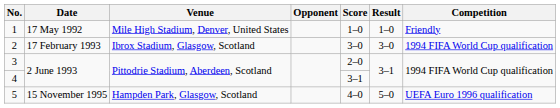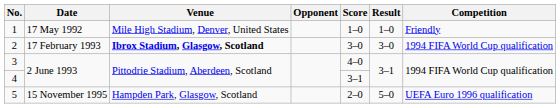 <table class="wikitable sortable">
 <tr>
 <th scope="col">No.</th>
 <th scope="col">Date</th>
 <th scope="col">Venue</th>
 <th scope="col">Opponent</th>
 <th scope="col">Score</th>
 <th scope="col">Result</th>
 <th scope="col">Competition</th>
 </tr>
 <tr>
 <td style="text-align:center">1</td>
 <td>17 May 1992</td>
 <td><a href='#'>Mile High Stadium</a>, <a href='#'>Denver</a>, United States</td>
 <td></td>
 <td style="text-align:center">1–0</td>
 <td style="text-align:center">1–0</td>
 <td><a href='#'>Friendly</a></td>
 </tr>
 <tr>
 <td style="text-align:center">2</td>
 <td>17 February 1993</td>
-<td><a href='#'>Ibrox Stadium</a>, <a href='#'>Glasgow</a>, Scotland</td>
+<td><strong><a href='#'>Ibrox Stadium</a>, <a href='#'>Glasgow</a>, Scotland</strong></td>
 <td></td>
 <td style="text-align:center">3–0</td>
 <td style="text-align:center">3–0</td>
 <td><a href='#'>1994 FIFA World Cup qualification</a></td>
 </tr>
 <tr>
 <td style="text-align:center">3</td>
 <td rowspan="2">2 June 1993</td>
 <td rowspan="2"><a href='#'>Pittodrie Stadium</a>, <a href='#'>Aberdeen</a>, Scotland</td>
 <td rowspan="2"></td>
-<td style="text-align:center">2–0</td>
+<td style="text-align:center">4–0</td>
 <td rowspan="2" style="text-align:center">3–1</td>
 <td rowspan="2">1994 FIFA World Cup qualification</td>
 </tr>
 <tr>
 <td style="text-align:center">4</td>
 <td style="text-align:center">3–1</td>
 </tr>
 <tr>
 <td style="text-align:center">5</td>
 <td>15 November 1995</td>
 <td><a href='#'>Hampden Park</a>, <a href='#'>Glasgow</a>, Scotland</td>
 <td></td>
-<td style="text-align:center">4–0</td>
+<td style="text-align:center">2–0</td>
 <td style="text-align:center">5–0</td>
 <td><a href='#'>UEFA Euro 1996 qualification</a></td>
 </tr>
 </table>
